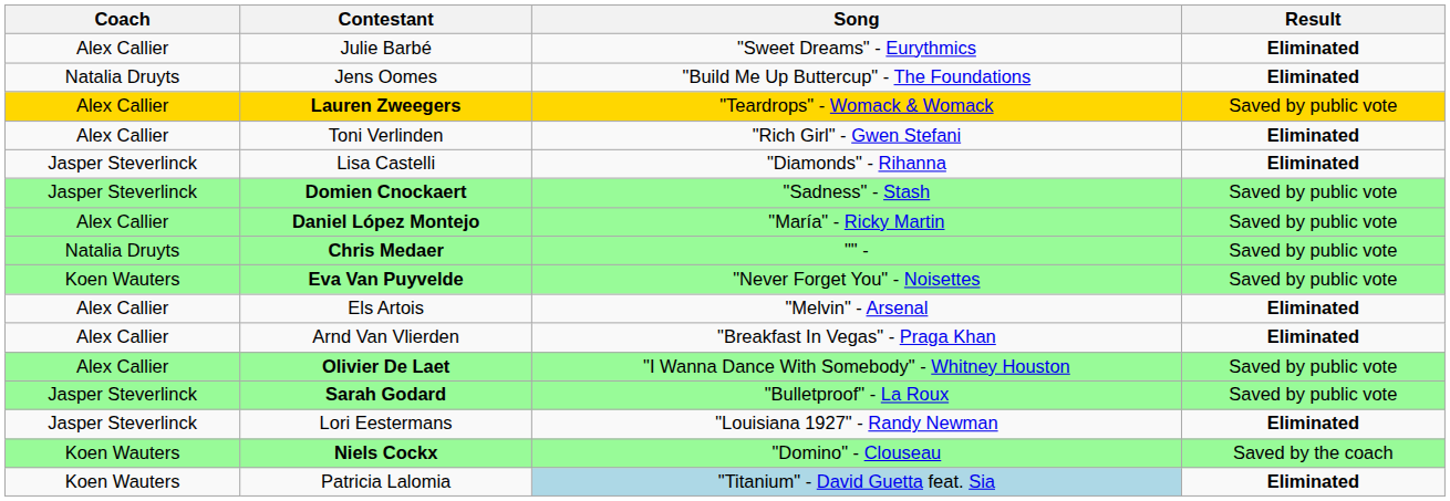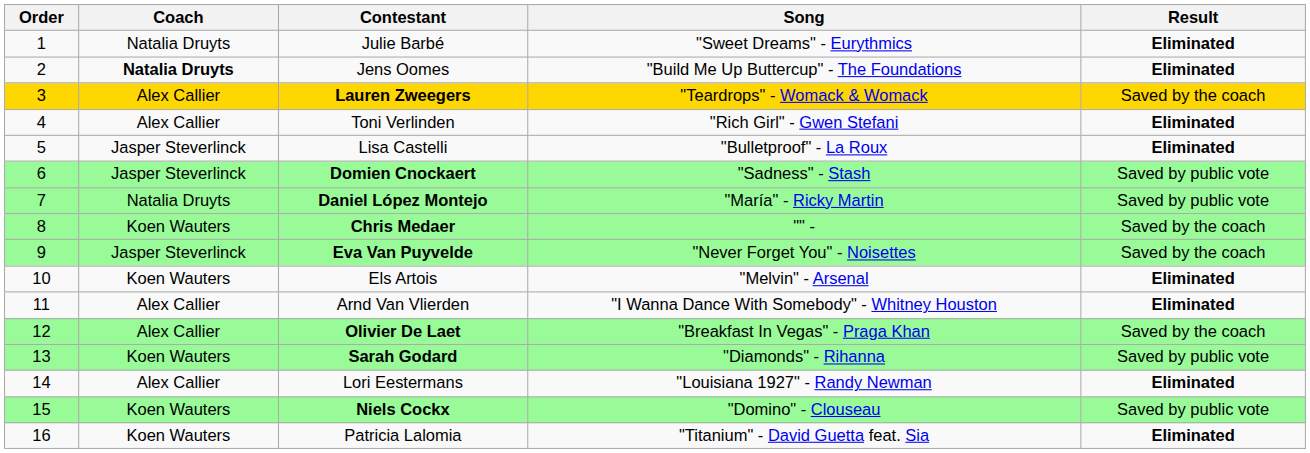 <table class="wikitable sortable" style="text-align: center; width: 100%;">
 <tr>
+<th>Order</th>
 <th>Coach</th>
 <th>Contestant</th>
 <th>Song</th>
 <th>Result</th>
 </tr>
 <tr>
-<td>Alex Callier</td>
+<td>1</td>
+<td>Natalia Druyts</td>
 <td>Julie Barbé</td>
 <td>"Sweet Dreams" - <a href='#'>Eurythmics</a></td>
 <td><strong>Eliminated</strong></td>
 </tr>
 <tr>
-<td>Natalia Druyts</td>
+<td>2</td>
+<td><strong>Natalia Druyts</strong></td>
 <td>Jens Oomes</td>
 <td>"Build Me Up Buttercup" - <a href='#'>The Foundations</a></td>
 <td><strong>Eliminated</strong></td>
 </tr>
 <tr bgcolor=gold>
+<td>3</td>
 <td>Alex Callier</td>
 <td><strong>Lauren Zweegers</strong></td>
 <td>"Teardrops" - <a href='#'>Womack & Womack</a></td>
-<td>Saved by public vote</td>
+<td>Saved by the coach</td>
 </tr>
 <tr>
+<td>4</td>
 <td>Alex Callier</td>
 <td>Toni Verlinden</td>
 <td>"Rich Girl" - <a href='#'>Gwen Stefani</a></td>
 <td><strong>Eliminated</strong></td>
 </tr>
 <tr>
+<td>5</td>
 <td>Jasper Steverlinck</td>
 <td>Lisa Castelli</td>
-<td>"Diamonds" - <a href='#'>Rihanna</a></td>
+<td>"Bulletproof" - <a href='#'>La Roux</a></td>
 <td><strong>Eliminated</strong></td>
 </tr>
 <tr bgcolor=palegreen>
+<td>6</td>
 <td>Jasper Steverlinck</td>
 <td><strong>Domien Cnockaert</strong></td>
 <td>"Sadness" - <a href='#'>Stash</a></td>
 <td>Saved by public vote</td>
 </tr>
 <tr bgcolor=palegreen>
-<td>Alex Callier</td>
+<td>7</td>
+<td>Natalia Druyts</td>
 <td><strong>Daniel López Montejo</strong></td>
 <td>"María" - <a href='#'>Ricky Martin</a></td>
 <td>Saved by public vote</td>
 </tr>
 <tr bgcolor=palegreen>
-<td>Natalia Druyts</td>
+<td>8</td>
+<td>Koen Wauters</td>
 <td><strong>Chris Medaer</strong></td>
 <td>"" - </td>
-<td>Saved by public vote</td>
+<td>Saved by the coach</td>
 </tr>
 <tr bgcolor=palegreen>
-<td>Koen Wauters</td>
+<td>9</td>
+<td>Jasper Steverlinck</td>
 <td><strong>Eva Van Puyvelde</strong></td>
 <td>"Never Forget You" - <a href='#'>Noisettes</a></td>
-<td>Saved by public vote</td>
+<td>Saved by the coach</td>
 </tr>
 <tr>
-<td>Alex Callier</td>
+<td>10</td>
+<td>Koen Wauters</td>
 <td>Els Artois</td>
 <td>"Melvin" - <a href='#'>Arsenal</a></td>
 <td><strong>Eliminated</strong></td>
 </tr>
 <tr>
+<td>11</td>
 <td>Alex Callier</td>
 <td>Arnd Van Vlierden</td>
-<td>"Breakfast In Vegas" - <a href='#'>Praga Khan</a></td>
+<td>"I Wanna Dance With Somebody" - <a href='#'>Whitney Houston</a></td>
 <td><strong>Eliminated</strong></td>
 </tr>
 <tr bgcolor=palegreen>
+<td>12</td>
 <td>Alex Callier</td>
 <td><strong>Olivier De Laet</strong></td>
-<td>"I Wanna Dance With Somebody" - <a href='#'>Whitney Houston</a></td>
-<td>Saved by public vote</td>
+<td>"Breakfast In Vegas" - <a href='#'>Praga Khan</a></td>
+<td>Saved by the coach</td>
 </tr>
 <tr bgcolor=palegreen>
-<td>Jasper Steverlinck</td>
+<td>13</td>
+<td>Koen Wauters</td>
 <td><strong>Sarah Godard</strong></td>
-<td>"Bulletproof" - <a href='#'>La Roux</a></td>
+<td>"Diamonds" - <a href='#'>Rihanna</a></td>
 <td>Saved by public vote</td>
 </tr>
 <tr>
-<td>Jasper Steverlinck</td>
+<td>14</td>
+<td>Alex Callier</td>
 <td>Lori Eestermans</td>
 <td>"Louisiana 1927" - <a href='#'>Randy Newman</a></td>
 <td><strong>Eliminated</strong></td>
 </tr>
 <tr bgcolor=palegreen>
+<td>15</td>
 <td>Koen Wauters</td>
 <td><strong>Niels Cockx</strong></td>
 <td>"Domino" - <a href='#'>Clouseau</a></td>
-<td>Saved by the coach</td>
+<td>Saved by public vote</td>
 </tr>
 <tr>
+<td>16</td>
 <td>Koen Wauters</td>
 <td>Patricia Lalomia</td>
-<td style="background: lightblue;">"Titanium" - <a href='#'>David Guetta</a> feat. <a href='#'>Sia</a></td>
+<td>"Titanium" - <a href='#'>David Guetta</a> feat. <a href='#'>Sia</a></td>
 <td><strong>Eliminated</strong></td>
 </tr>
 </table>
